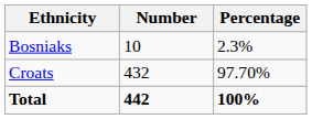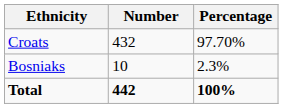 <table class="wikitable">
 <tr>
 <th width="100px">Ethnicity</th>
 <th width="80px">Number</th>
 <th width="80px">Percentage</th>
 </tr>
 <tr>
+<td><a href='#'>Croats</a></td>
+<td>432</td>
+<td>97.70%</td>
+</tr>
+<tr>
 <td><a href='#'>Bosniaks</a></td>
 <td>10</td>
 <td>2.3%</td>
-</tr>
-<tr>
-<td><a href='#'>Croats</a></td>
-<td>432</td>
-<td>97.70%</td>
 </tr>
 <tr>
 <td><strong>Total</strong></td>
 <td><strong>442</strong></td>
 <td><strong>100%</strong></td>
 </tr>
 </table>
